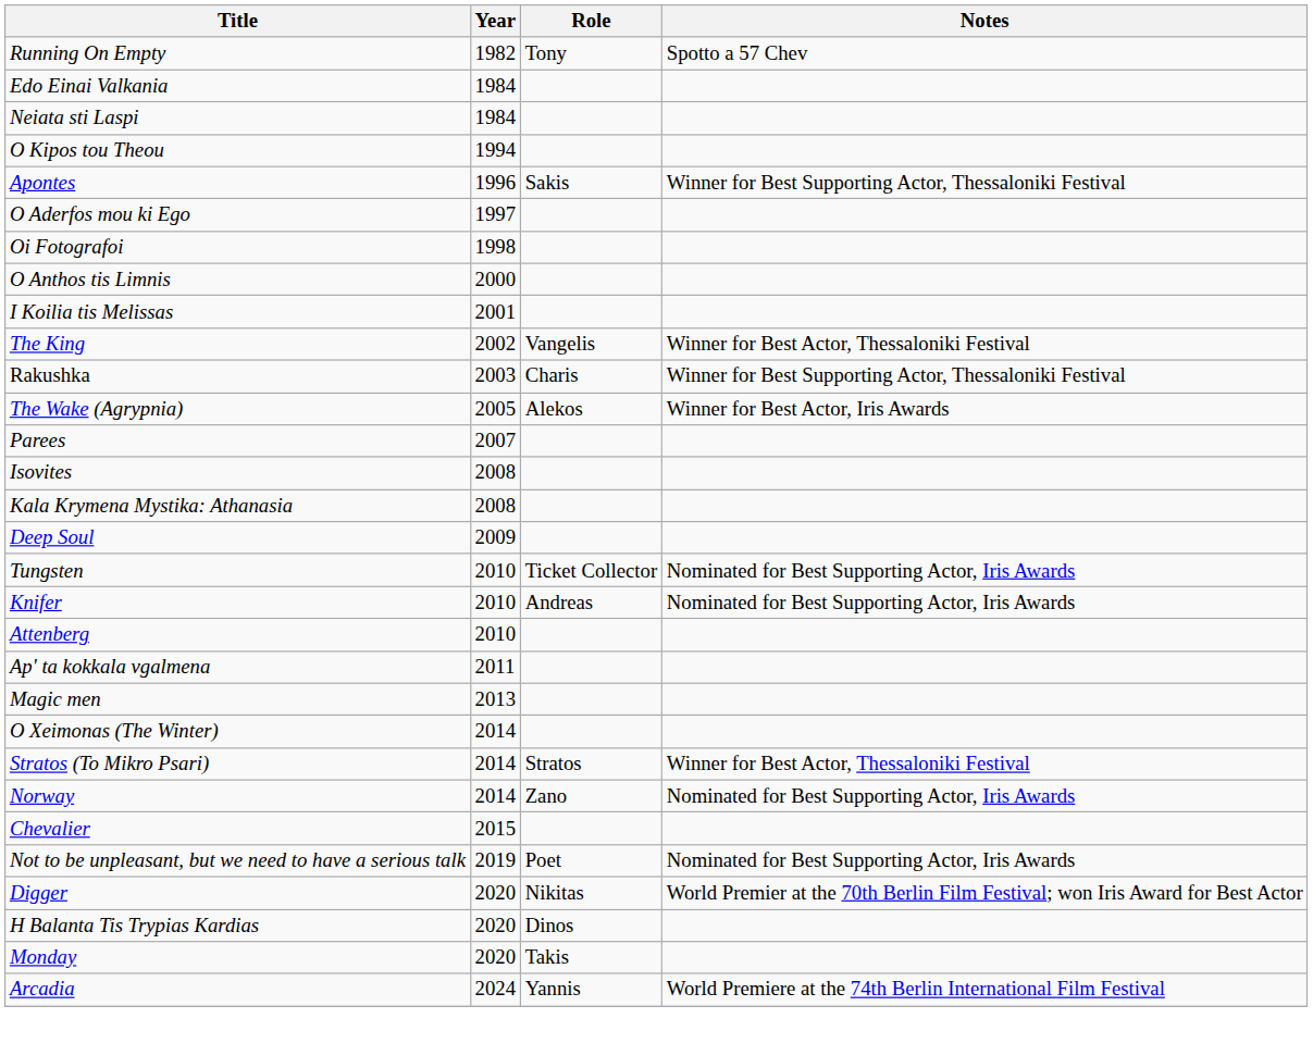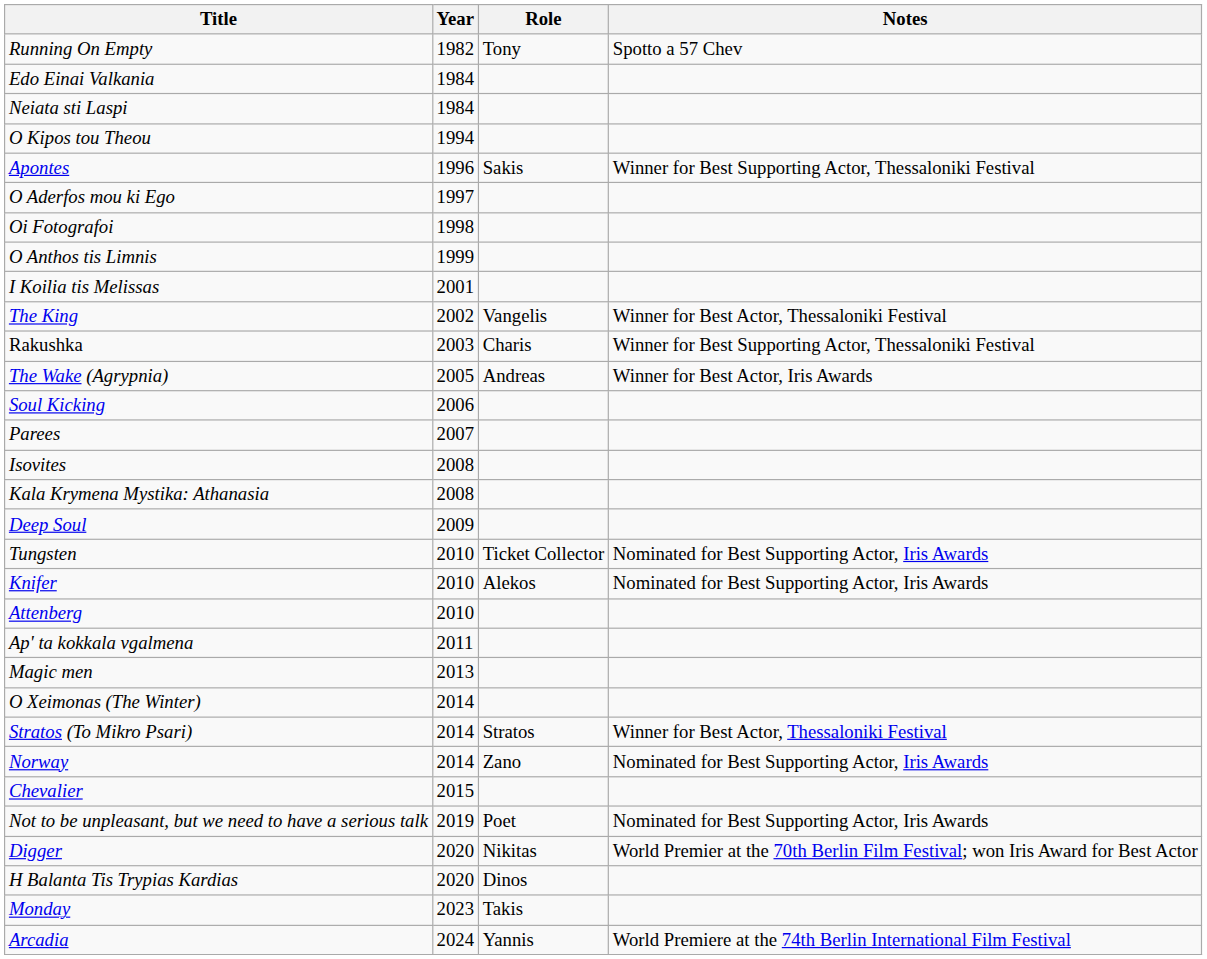 <table class="wikitable sortable">
 <tr>
 <th>Title</th>
 <th>Year</th>
 <th>Role</th>
 <th class="unsortable">Notes</th>
 </tr>
 <tr>
 <td><em>Running On Empty</em></td>
 <td>1982</td>
 <td>Tony</td>
 <td>Spotto a 57 Chev</td>
 </tr>
 <tr>
 <td><em>Edo Einai Valkania</em></td>
 <td>1984</td>
 <td></td>
 <td></td>
 </tr>
 <tr>
 <td><em>Neiata sti Laspi</em></td>
 <td>1984</td>
 <td></td>
 <td></td>
 </tr>
 <tr>
 <td><em>O Kipos tou Theou</em></td>
 <td>1994</td>
 <td></td>
 <td></td>
 </tr>
 <tr>
 <td><em><a href='#'>Apontes</a></em></td>
 <td>1996</td>
 <td>Sakis</td>
 <td>Winner for Best Supporting Actor, Thessaloniki Festival</td>
 </tr>
 <tr>
 <td><em>O Aderfos mou ki Ego</em></td>
 <td>1997</td>
 <td></td>
 <td></td>
 </tr>
 <tr>
 <td><em>Oi Fotografoi</em></td>
 <td>1998</td>
 <td></td>
 <td></td>
 </tr>
 <tr>
 <td><em>O Anthos tis Limnis</em></td>
-<td>2000</td>
+<td>1999</td>
 <td></td>
 <td></td>
 </tr>
 <tr>
 <td><em>I Koilia tis Melissas</em></td>
 <td>2001</td>
 <td></td>
 <td></td>
 </tr>
 <tr>
 <td><em><a href='#'>The King</a></em></td>
 <td>2002</td>
 <td>Vangelis</td>
 <td>Winner for Best Actor, Thessaloniki Festival</td>
 </tr>
 <tr>
 <td>Rakushka</td>
 <td>2003</td>
 <td>Charis</td>
 <td>Winner for Best Supporting Actor, Thessaloniki Festival</td>
 </tr>
 <tr>
 <td><em><a href='#'>The Wake</a> (Agrypnia)</em></td>
 <td>2005</td>
-<td>Alekos</td>
+<td>Andreas</td>
 <td>Winner for Best Actor, Iris Awards</td>
+</tr>
+<tr>
+<td><em><a href='#'>Soul Kicking</a></em></td>
+<td>2006</td>
+<td></td>
+<td></td>
 </tr>
 <tr>
 <td><em>Parees</em></td>
 <td>2007</td>
 <td></td>
 <td></td>
 </tr>
 <tr>
 <td><em>Isovites</em></td>
 <td>2008</td>
 <td></td>
 <td></td>
 </tr>
 <tr>
 <td><em>Kala Krymena Mystika: Athanasia</em></td>
 <td>2008</td>
 <td></td>
 <td></td>
 </tr>
 <tr>
 <td><em><a href='#'>Deep Soul</a></em></td>
 <td>2009</td>
 <td></td>
 <td></td>
 </tr>
 <tr>
 <td><em>Tungsten</em></td>
 <td>2010</td>
 <td>Ticket Collector</td>
 <td>Nominated for Best Supporting Actor, <a href='#'>Iris Awards</a></td>
 </tr>
 <tr>
 <td><em><a href='#'>Knifer</a></em></td>
 <td>2010</td>
-<td>Andreas</td>
+<td>Alekos</td>
 <td>Nominated for Best Supporting Actor, Iris Awards</td>
 </tr>
 <tr>
 <td><em><a href='#'>Attenberg</a></em></td>
 <td>2010</td>
 <td></td>
 <td></td>
 </tr>
 <tr>
 <td><em>Ap' ta kokkala vgalmena</em></td>
 <td>2011</td>
 <td></td>
 <td></td>
 </tr>
 <tr>
 <td><em>Magic men</em></td>
 <td>2013</td>
 <td></td>
 <td></td>
 </tr>
 <tr>
 <td><em>O Xeimonas (The Winter)</em></td>
 <td>2014</td>
 <td></td>
 <td></td>
 </tr>
 <tr>
 <td><em><a href='#'>Stratos</a> (To Mikro Psari)</em></td>
 <td>2014</td>
 <td>Stratos</td>
 <td>Winner for Best Actor, <a href='#'>Thessaloniki Festival</a></td>
 </tr>
 <tr>
 <td><em><a href='#'>Norway</a></em></td>
 <td>2014</td>
 <td>Zano</td>
 <td>Nominated for Best Supporting Actor, <a href='#'>Iris Awards</a></td>
 </tr>
 <tr>
 <td><em><a href='#'>Chevalier</a></em></td>
 <td>2015</td>
 <td></td>
 <td></td>
 </tr>
 <tr>
 <td><em>Not to be unpleasant, but we need to have a serious talk</em></td>
 <td>2019</td>
 <td>Poet</td>
 <td>Nominated for Best Supporting Actor, Iris Awards</td>
 </tr>
 <tr>
 <td><em><a href='#'>Digger</a></em></td>
 <td>2020</td>
 <td>Nikitas</td>
 <td>World Premier at the <a href='#'>70th Berlin Film Festival</a>; won Iris Award for Best Actor</td>
 </tr>
 <tr>
 <td><em>H Balanta Tis Trypias Kardias</em></td>
 <td>2020</td>
 <td>Dinos</td>
 <td></td>
 </tr>
 <tr>
 <td><em><a href='#'>Monday</a></em></td>
-<td>2020</td>
+<td>2023</td>
 <td>Takis</td>
 <td></td>
 </tr>
 <tr>
 <td><em><a href='#'>Arcadia</a></em></td>
 <td>2024</td>
 <td>Yannis</td>
 <td>World Premiere at the <a href='#'>74th Berlin International Film Festival</a></td>
 </tr>
 <tr>
 </tr>
 </table>
